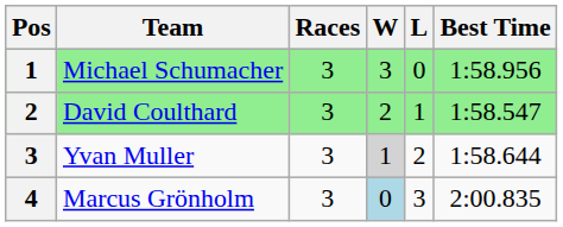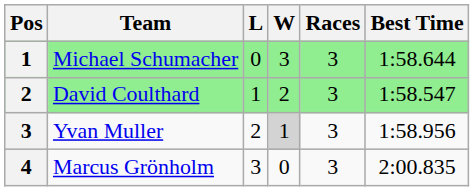 <table class="wikitable" style="text-align:center; font-size:90%">
 <tr>
 <th>Pos</th>
 <th>Team</th>
+<th>L</th>
+<th>W</th>
 <th>Races</th>
-<th>W</th>
-<th>L</th>
 <th>Best Time</th>
 </tr>
 <tr style="background:lightgreen;">
 <th>1</th>
 <td align=left> <a href='#'>Michael Schumacher</a></td>
+<td>0</td>
 <td>3</td>
 <td>3</td>
-<td>0</td>
-<td>1:58.956</td>
+<td>1:58.644</td>
 </tr>
 <tr style="background:lightgreen;">
 <th>2</th>
 <td align=left> <a href='#'>David Coulthard</a></td>
+<td>1</td>
+<td>2</td>
 <td>3</td>
-<td>2</td>
-<td>1</td>
 <td>1:58.547</td>
 </tr>
 <tr>
 <th>3</th>
 <td align=left> <a href='#'>Yvan Muller</a></td>
+<td>2</td>
+<td style="background: lightgrey;">1</td>
 <td>3</td>
-<td style="background: lightgrey;">1</td>
-<td>2</td>
-<td>1:58.644</td>
+<td>1:58.956</td>
 </tr>
 <tr>
 <th>4</th>
 <td align=left> <a href='#'>Marcus Grönholm</a></td>
 <td>3</td>
-<td style="background: lightblue;">0</td>
+<td>0</td>
 <td>3</td>
 <td>2:00.835</td>
 </tr>
 </table>
